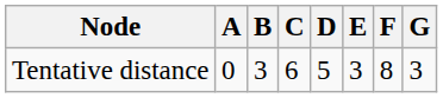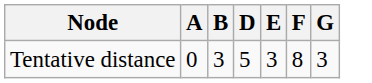 <table class="wikitable">
 <tr>
 <th>Node</th>
 <th>A</th>
 <th>B</th>
-<th>C</th>
 <th>D</th>
 <th>E</th>
 <th>F</th>
 <th>G</th>
 </tr>
 <tr>
 <td>Tentative distance</td>
 <td>0</td>
 <td>3</td>
-<td>6</td>
 <td>5</td>
 <td>3</td>
 <td>8</td>
 <td>3</td>
 </tr>
 </table>
